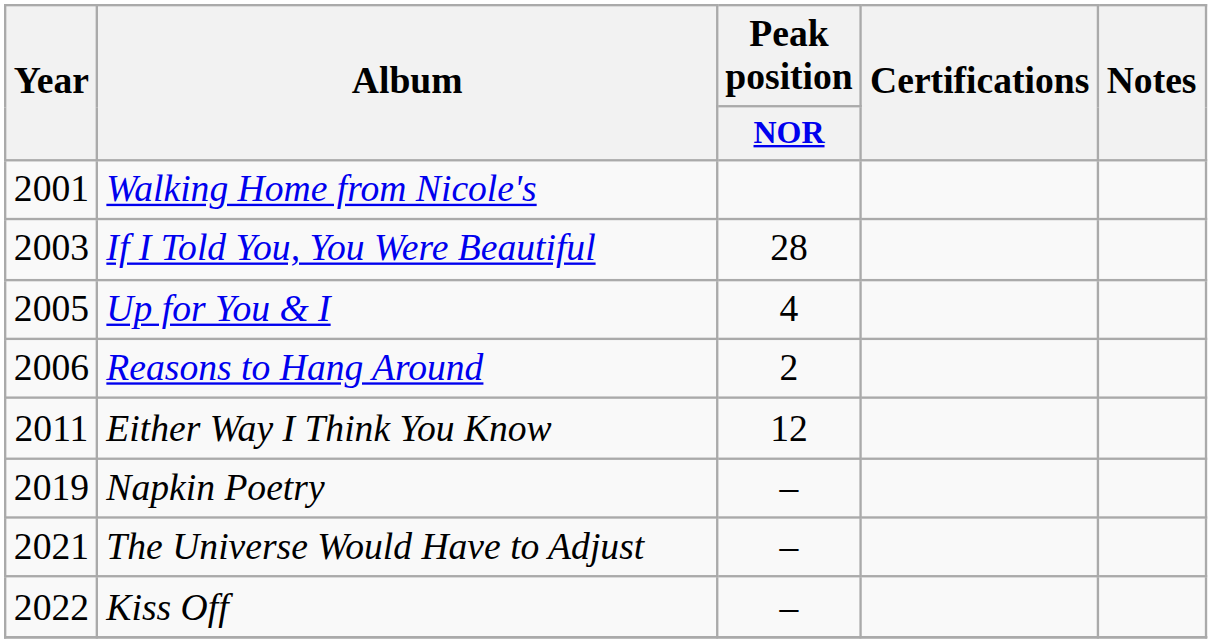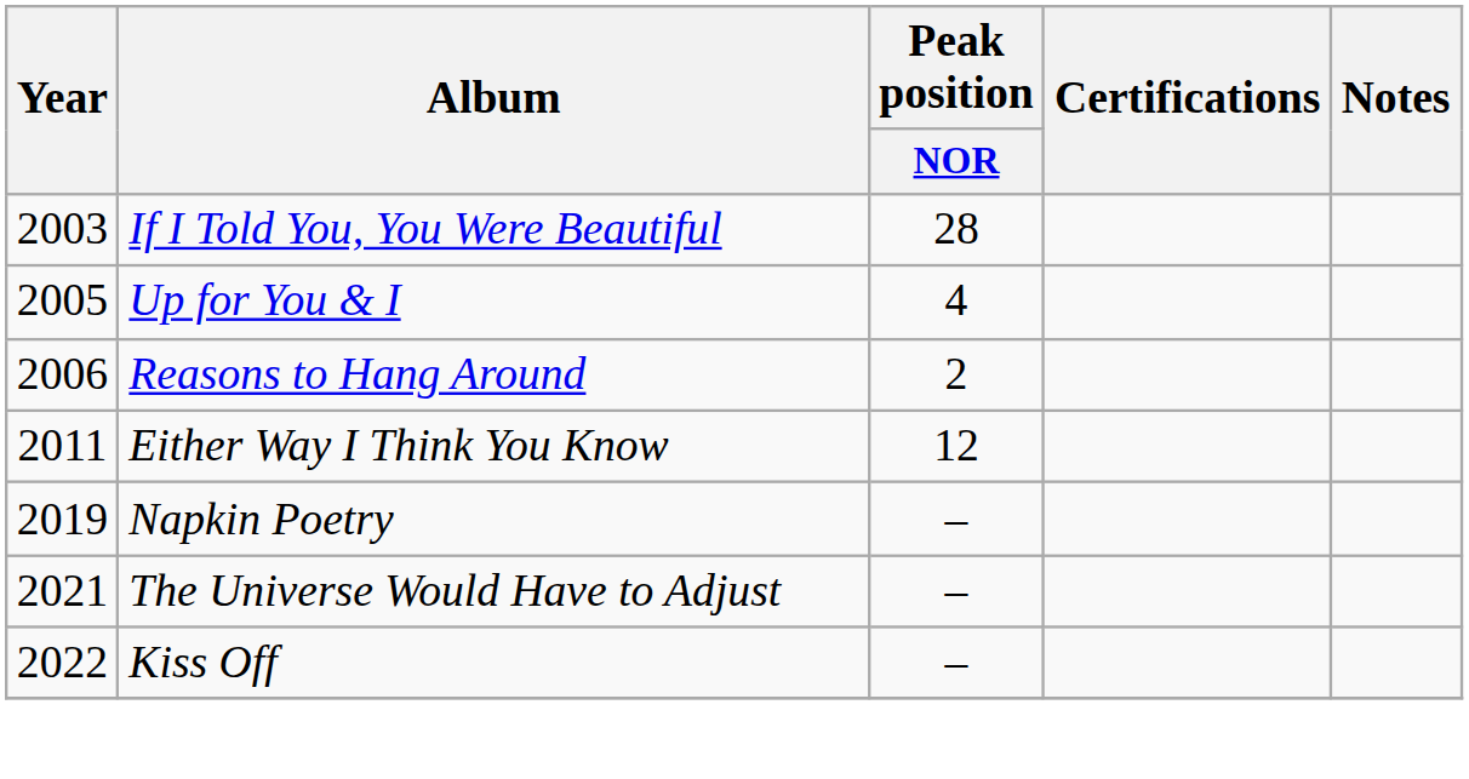 <table class="wikitable plainrowheaders" style="text-align:center;">
 <tr>
 <th scope="col" rowspan="2">Year</th>
 <th scope="col" rowspan="2" style="width:16em;">Album</th>
 <th scope="col">Peak position</th>
 <th scope="col" rowspan="2">Certifications</th>
 <th scope="col" rowspan="2">Notes</th>
 </tr>
 <tr>
 <th scope="col" style="width:3em;font-size:85%;"><a href='#'>NOR</a><br></th>
-</tr>
-<tr>
-<td>2001</td>
-<td style="text-align:left;"><em><a href='#'>Walking Home from Nicole's</a></em></td>
-<td></td>
-<td style="text-align:left;"></td>
-<td style="text-align:left;"></td>
 </tr>
 <tr>
 <td>2003</td>
 <td style="text-align:left;"><em><a href='#'>If I Told You, You Were Beautiful</a></em></td>
 <td>28</td>
 <td style="text-align:left;"></td>
 <td style="text-align:left;"></td>
 </tr>
 <tr>
 <td>2005</td>
 <td style="text-align:left;"><em><a href='#'>Up for You & I</a></em></td>
 <td>4</td>
 <td style="text-align:left;"></td>
 <td style="text-align:left;"></td>
 </tr>
 <tr>
 <td>2006</td>
 <td style="text-align:left;"><em><a href='#'>Reasons to Hang Around</a></em></td>
 <td>2</td>
 <td style="text-align:left;"></td>
 <td style="text-align:left;"></td>
 </tr>
 <tr>
 <td>2011</td>
 <td style="text-align:left;"><em>Either Way I Think You Know</em></td>
 <td>12</td>
 <td style="text-align:left;"></td>
 <td style="text-align:left;"></td>
 </tr>
 <tr>
 <td>2019</td>
 <td style="text-align:left;"><em>Napkin Poetry</em></td>
 <td>–</td>
 <td style="text-align:left;"></td>
 <td style="text-align:left;"></td>
 </tr>
 <tr>
 <td>2021</td>
 <td style="text-align:left;"><em>The Universe Would Have to Adjust</em></td>
 <td>–</td>
 <td style="text-align:left;"></td>
 <td style="text-align:left;"></td>
 </tr>
 <tr>
 <td>2022</td>
 <td style="text-align:left;"><em>Kiss Off</em></td>
 <td>–</td>
 <td style="text-align:left;"></td>
 <td style="text-align:left;"></td>
 </tr>
 <tr>
 </tr>
 </table>
